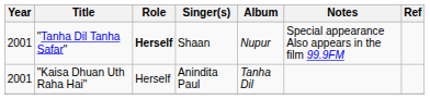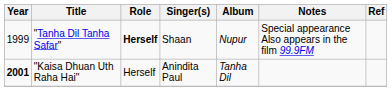 <table class=wikitable>
 <tr style="background:#ccc; text-align:center;">
 <th>Year</th>
 <th>Title</th>
 <th>Role</th>
 <th>Singer(s)</th>
 <th>Album</th>
 <th>Notes</th>
 <th>Ref</th>
 </tr>
 <tr>
-<td>2001</td>
+<td>1999</td>
 <td>"<a href='#'>Tanha Dil Tanha Safar</a>"</td>
 <td><strong>Herself</strong></td>
 <td>Shaan</td>
 <td><em>Nupur</em></td>
 <td>Special appearance <br> Also appears in the film <em><a href='#'>99.9FM</a></em></td>
 <td></td>
 </tr>
 <tr>
-<td>2001</td>
+<td><strong>2001</strong></td>
 <td>"Kaisa Dhuan Uth Raha Hai"</td>
 <td>Herself</td>
 <td>Anindita Paul</td>
 <td><em>Tanha Dil</em></td>
 <td></td>
 <td></td>
 </tr>
 <tr>
 </tr>
 </table>
